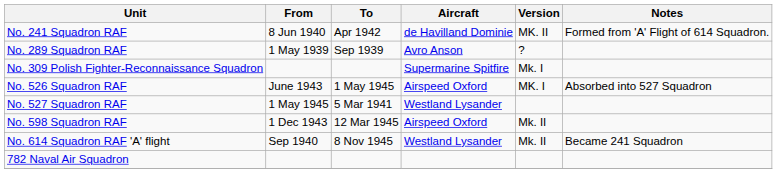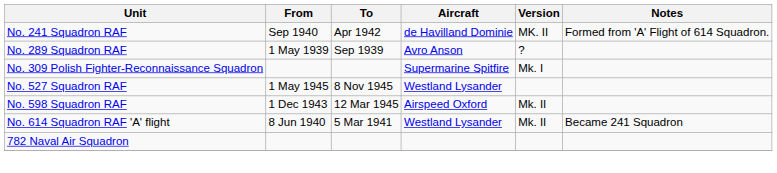 <table class="wikitable">
 <tr>
 <th>Unit</th>
 <th>From</th>
 <th>To</th>
 <th>Aircraft</th>
 <th>Version</th>
 <th>Notes</th>
 </tr>
 <tr>
 <td><a href='#'>No. 241 Squadron RAF</a></td>
-<td>8 Jun 1940</td>
+<td>Sep 1940</td>
 <td>Apr 1942</td>
 <td><a href='#'>de Havilland Dominie</a></td>
 <td>MK. II</td>
 <td>Formed from 'A' Flight of 614 Squadron.</td>
 </tr>
 <tr>
 <td><a href='#'>No. 289 Squadron RAF</a></td>
 <td>1 May 1939</td>
 <td>Sep 1939</td>
 <td><a href='#'>Avro Anson</a></td>
 <td>?</td>
 <td></td>
 </tr>
 <tr>
 <td><a href='#'>No. 309 Polish Fighter-Reconnaissance Squadron</a></td>
 <td></td>
 <td></td>
 <td><a href='#'>Supermarine Spitfire</a></td>
 <td>Mk. I</td>
 <td></td>
 </tr>
 <tr>
-<td><a href='#'>No. 526 Squadron RAF</a></td>
-<td>June 1943</td>
-<td>1 May 1945</td>
-<td><a href='#'>Airspeed Oxford</a></td>
-<td>MK. I</td>
-<td>Absorbed into 527 Squadron</td>
-</tr>
-<tr>
 <td><a href='#'>No. 527 Squadron RAF</a></td>
 <td>1 May 1945</td>
-<td>5 Mar 1941</td>
+<td>8 Nov 1945</td>
 <td><a href='#'>Westland Lysander</a></td>
 <td></td>
 <td></td>
 </tr>
 <tr>
 <td><a href='#'>No. 598 Squadron RAF</a></td>
 <td>1 Dec 1943</td>
 <td>12 Mar 1945</td>
 <td><a href='#'>Airspeed Oxford</a></td>
 <td>Mk. II</td>
 <td></td>
 </tr>
 <tr>
 <td><a href='#'>No. 614 Squadron RAF</a> 'A' flight</td>
-<td>Sep 1940</td>
-<td>8 Nov 1945</td>
+<td>8 Jun 1940</td>
+<td>5 Mar 1941</td>
 <td><a href='#'>Westland Lysander</a></td>
 <td>Mk. II</td>
 <td>Became 241 Squadron</td>
 </tr>
 <tr>
 <td><a href='#'>782 Naval Air Squadron</a></td>
 <td></td>
 <td></td>
 <td></td>
 <td></td>
 <td></td>
 </tr>
 <tr>
 </tr>
 </table>
